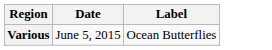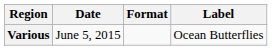 <table class="wikitable plainrowheaders">
 <tr>
 <th scope="col">Region</th>
 <th scope="col">Date</th>
+<th scope="col">Format</th>
 <th scope="col">Label</th>
 </tr>
 <tr>
 <th scope="row">Various</th>
 <td>June 5, 2015</td>
+<td></td>
 <td>Ocean Butterflies</td>
 </tr>
 </table>
